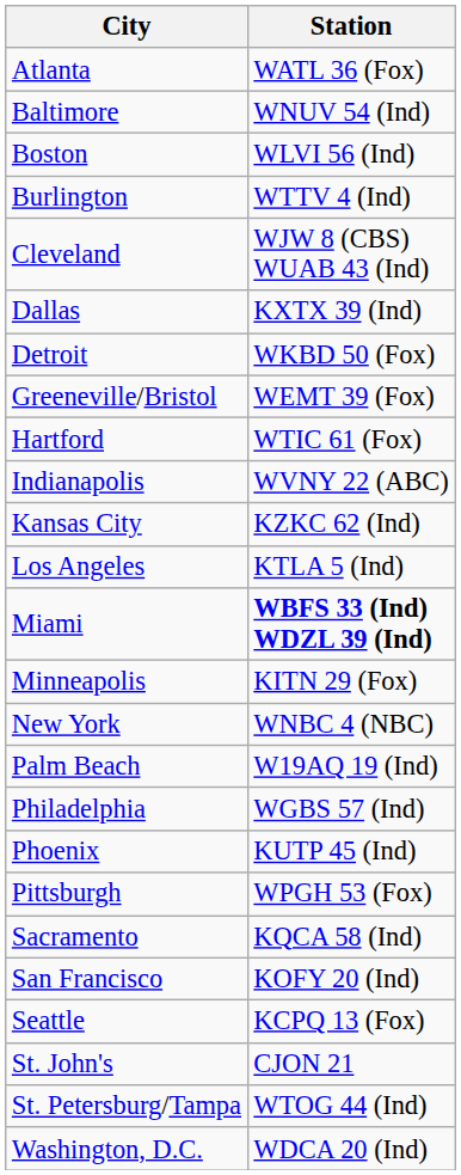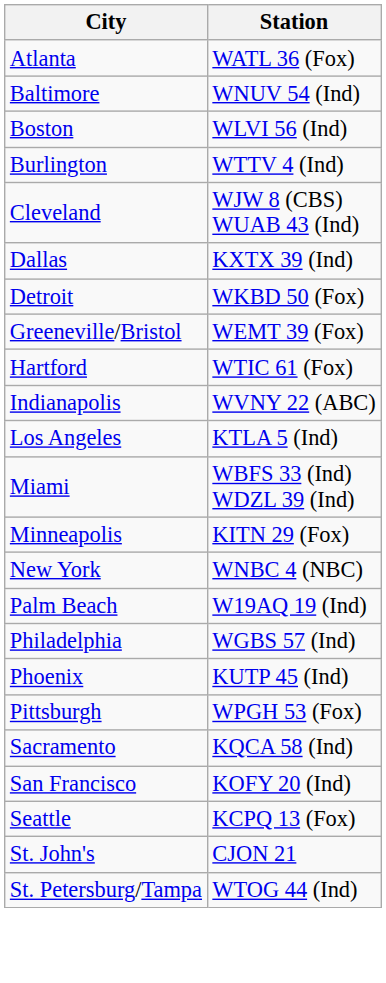 <table class="wikitable sortable">
 <tr>
 <th>City</th>
 <th>Station</th>
 </tr>
 <tr>
 <td><a href='#'>Atlanta</a></td>
 <td><a href='#'>WATL 36</a> (Fox)</td>
 </tr>
 <tr>
 <td><a href='#'>Baltimore</a></td>
 <td><a href='#'>WNUV 54</a> (Ind)</td>
 </tr>
 <tr>
 <td><a href='#'>Boston</a></td>
 <td><a href='#'>WLVI 56</a> (Ind)</td>
 </tr>
 <tr>
 <td><a href='#'>Burlington</a></td>
 <td><a href='#'>WTTV 4</a> (Ind)</td>
 </tr>
 <tr>
 <td><a href='#'>Cleveland</a></td>
 <td><a href='#'>WJW 8</a> (CBS)<br><a href='#'>WUAB 43</a> (Ind)</td>
 </tr>
 <tr>
 <td><a href='#'>Dallas</a></td>
 <td><a href='#'>KXTX 39</a> (Ind)</td>
 </tr>
 <tr>
 <td><a href='#'>Detroit</a></td>
 <td><a href='#'>WKBD 50</a> (Fox)</td>
 </tr>
 <tr>
 <td><a href='#'>Greeneville</a>/<a href='#'>Bristol</a></td>
 <td><a href='#'>WEMT 39</a> (Fox)</td>
 </tr>
 <tr>
 <td><a href='#'>Hartford</a></td>
 <td><a href='#'>WTIC 61</a> (Fox)</td>
 </tr>
 <tr>
 <td><a href='#'>Indianapolis</a></td>
 <td><a href='#'>WVNY 22</a> (ABC)</td>
 </tr>
 <tr>
-<td><a href='#'>Kansas City</a></td>
-<td><a href='#'>KZKC 62</a> (Ind)</td>
-</tr>
-<tr>
 <td><a href='#'>Los Angeles</a></td>
 <td><a href='#'>KTLA 5</a> (Ind)</td>
 </tr>
 <tr>
 <td><a href='#'>Miami</a></td>
-<td><strong><a href='#'>WBFS 33</a> (Ind)<br><a href='#'>WDZL 39</a> (Ind)</strong></td>
+<td><a href='#'>WBFS 33</a> (Ind)<br><a href='#'>WDZL 39</a> (Ind)</td>
 </tr>
 <tr>
 <td><a href='#'>Minneapolis</a></td>
 <td><a href='#'>KITN 29</a> (Fox)</td>
 </tr>
 <tr>
 <td><a href='#'>New York</a></td>
 <td><a href='#'>WNBC 4</a> (NBC)</td>
 </tr>
 <tr>
 <td><a href='#'>Palm Beach</a></td>
 <td><a href='#'>W19AQ 19</a> (Ind)</td>
 </tr>
 <tr>
 <td><a href='#'>Philadelphia</a></td>
 <td><a href='#'>WGBS 57</a> (Ind)</td>
 </tr>
 <tr>
 <td><a href='#'>Phoenix</a></td>
 <td><a href='#'>KUTP 45</a> (Ind)</td>
 </tr>
 <tr>
 <td><a href='#'>Pittsburgh</a></td>
 <td><a href='#'>WPGH 53</a> (Fox)</td>
 </tr>
 <tr>
 <td><a href='#'>Sacramento</a></td>
 <td><a href='#'>KQCA 58</a> (Ind)</td>
 </tr>
 <tr>
 <td><a href='#'>San Francisco</a></td>
 <td><a href='#'>KOFY 20</a> (Ind)</td>
 </tr>
 <tr>
 <td><a href='#'>Seattle</a></td>
 <td><a href='#'>KCPQ 13</a> (Fox)</td>
 </tr>
 <tr>
 <td><a href='#'>St. John's</a></td>
 <td><a href='#'>CJON 21</a></td>
 </tr>
 <tr>
 <td><a href='#'>St. Petersburg</a>/<a href='#'>Tampa</a></td>
 <td><a href='#'>WTOG 44</a> (Ind)</td>
 </tr>
-<tr>
-<td><a href='#'>Washington, D.C.</a></td>
-<td><a href='#'>WDCA 20</a> (Ind)</td>
-</tr>
 </table>
